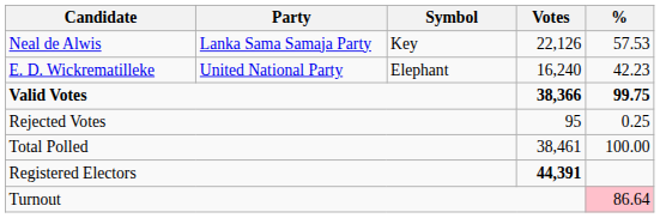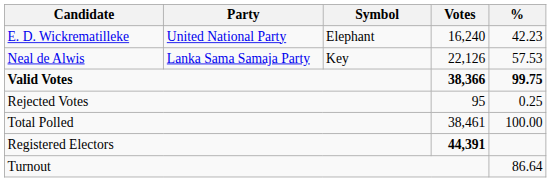 <table class="wikitable" border="1" style="text-align:right;">
 <tr>
 <th align=left width="180">Candidate</th>
 <th align=left width="180">Party</th>
 <th align=left width="120">Symbol</th>
 <th align=left width="60">Votes</th>
 <th align=left width="60">%</th>
 </tr>
 <tr>
+<td align=left><a href='#'>E. D. Wickrematilleke</a></td>
+<td align=left><a href='#'>United National Party</a></td>
+<td align=left>Elephant</td>
+<td align=right>16,240</td>
+<td align=right>42.23</td>
+</tr>
+<tr>
 <td align=left><a href='#'>Neal de Alwis</a></td>
 <td align=left><a href='#'>Lanka Sama Samaja Party</a></td>
 <td align=left>Key</td>
 <td align=right>22,126</td>
 <td align=right>57.53</td>
-</tr>
-<tr>
-<td align=left><a href='#'>E. D. Wickrematilleke</a></td>
-<td align=left><a href='#'>United National Party</a></td>
-<td align=left>Elephant</td>
-<td align=right>16,240</td>
-<td align=right>42.23</td>
 </tr>
 <tr>
 <td align=left colspan=3><strong>Valid Votes</strong></td>
 <td align=right><strong>38,366</strong></td>
 <td align=right><strong>99.75</strong></td>
 </tr>
 <tr>
 <td align=left colspan=3>Rejected Votes</td>
 <td align=right>95</td>
 <td align=right>0.25</td>
 </tr>
 <tr>
 <td align=left colspan=3>Total Polled</td>
 <td align=right>38,461</td>
 <td align=right>100.00</td>
 </tr>
 <tr>
 <td align=left colspan=3>Registered Electors</td>
 <td align=right><strong>44,391</strong></td>
 <td></td>
 </tr>
 <tr>
 <td align=left colspan=4>Turnout</td>
-<td align=right style="background: pink;">86.64</td>
+<td align=right>86.64</td>
 </tr>
 </table>
